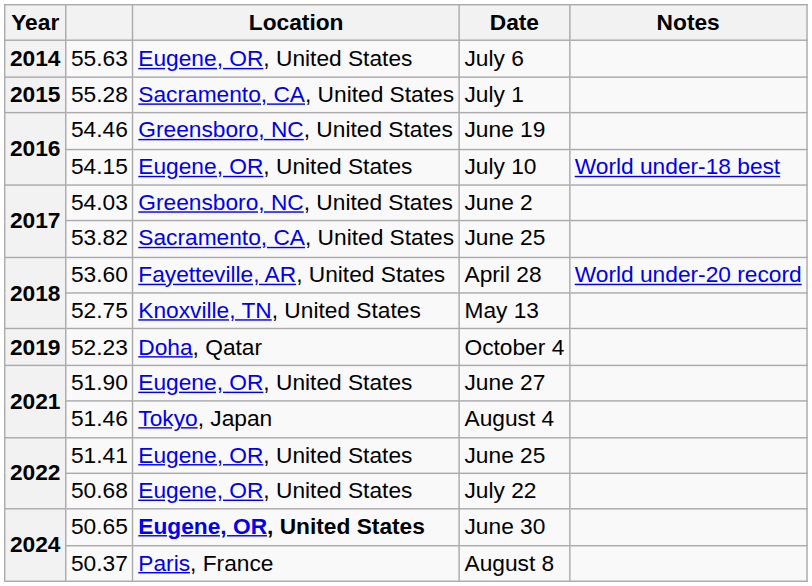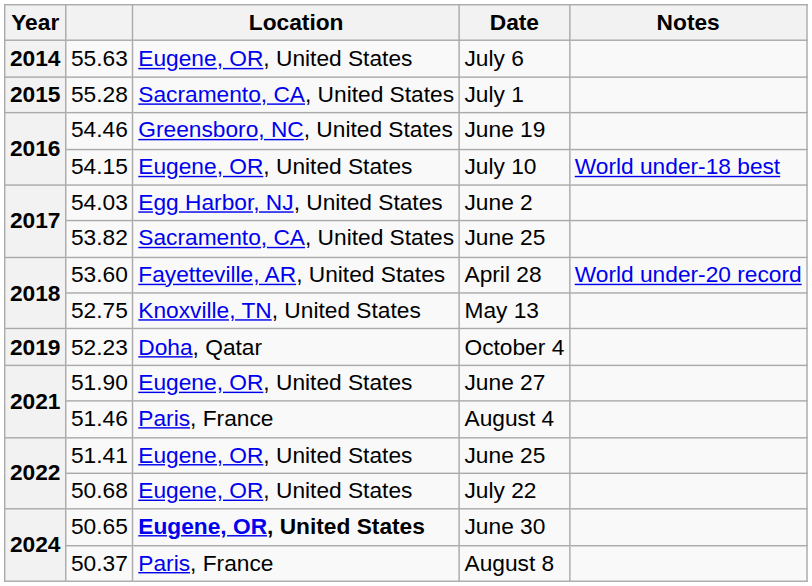 <table class="wikitable">
 <tr>
 <th scope="col">Year</th>
 <th scope="col"></th>
 <th scope="col">Location</th>
 <th scope="col">Date</th>
 <th scope="col">Notes</th>
 </tr>
 <tr>
 <th scope="row">2014</th>
 <td>55.63</td>
 <td><a href='#'>Eugene, OR</a>, United States</td>
 <td>July 6</td>
 <td></td>
 </tr>
 <tr>
 <th scope="row">2015</th>
 <td>55.28</td>
 <td><a href='#'>Sacramento, CA</a>, United States</td>
 <td>July 1</td>
 <td></td>
 </tr>
 <tr>
 <th scope="rowgroup" rowspan=2>2016</th>
 <td>54.46</td>
 <td><a href='#'>Greensboro, NC</a>, United States</td>
 <td>June 19</td>
 <td></td>
 </tr>
 <tr>
 <td>54.15</td>
 <td><a href='#'>Eugene, OR</a>, United States</td>
 <td>July 10</td>
 <td><a href='#'>World under-18 best</a></td>
 </tr>
 <tr>
 <th scope="rowgroup" rowspan=2>2017</th>
 <td>54.03</td>
-<td><a href='#'>Greensboro, NC</a>, United States</td>
+<td><a href='#'>Egg Harbor, NJ</a>, United States</td>
 <td>June 2</td>
 <td></td>
 </tr>
 <tr>
 <td>53.82</td>
 <td><a href='#'>Sacramento, CA</a>, United States</td>
 <td>June 25</td>
 <td></td>
 </tr>
 <tr>
 <th scope="rowgroup" rowspan=2>2018</th>
 <td>53.60</td>
 <td><a href='#'>Fayetteville, AR</a>, United States</td>
 <td>April 28</td>
 <td><a href='#'>World under-20 record</a></td>
 </tr>
 <tr>
 <td>52.75</td>
 <td><a href='#'>Knoxville, TN</a>, United States</td>
 <td>May 13</td>
 <td></td>
 </tr>
 <tr>
 <th scope="row">2019</th>
 <td>52.23</td>
 <td><a href='#'>Doha</a>, Qatar</td>
 <td>October 4</td>
 <td></td>
 </tr>
 <tr>
 <th scope="rowgroup" rowspan=2>2021</th>
 <td>51.90</td>
 <td><a href='#'>Eugene, OR</a>, United States</td>
 <td>June 27</td>
 <td></td>
 </tr>
 <tr>
 <td>51.46</td>
-<td><a href='#'>Tokyo</a>, Japan</td>
+<td><a href='#'>Paris</a>, France</td>
 <td>August 4</td>
 <td></td>
 </tr>
 <tr>
 <th scope="rowgroup" rowspan=2>2022</th>
 <td>51.41</td>
 <td><a href='#'>Eugene, OR</a>, United States</td>
 <td>June 25</td>
 <td></td>
 </tr>
 <tr>
 <td>50.68</td>
 <td><a href='#'>Eugene, OR</a>, United States</td>
 <td>July 22</td>
 <td></td>
 </tr>
 <tr>
 <th scope="rowgroup" rowspan="2">2024</th>
 <td>50.65</td>
 <td><strong><a href='#'>Eugene, OR</a>, United States</strong></td>
 <td>June 30</td>
 <td></td>
 </tr>
 <tr>
 <td>50.37</td>
 <td><a href='#'>Paris</a>, France</td>
 <td>August 8</td>
 <td></td>
 </tr>
 </table>
